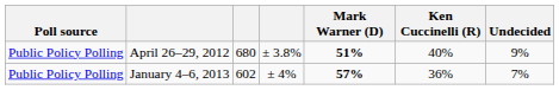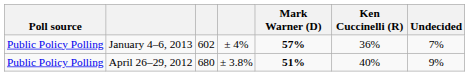 <table class="wikitable" style="text-align:center">
 <tr valign= bottom>
 <th>Poll source</th>
 <th></th>
 <th></th>
 <th></th>
 <th style="width:100px;">Mark<br>Warner (D)</th>
 <th style="width:100px;">Ken<br>Cuccinelli (R)</th>
 <th>Undecided</th>
 </tr>
 <tr>
 <td align=left><a href='#'>Public Policy Polling</a></td>
+<td>January 4–6, 2013</td>
+<td>602</td>
+<td>± 4%</td>
+<td><strong>57%</strong></td>
+<td>36%</td>
+<td>7%</td>
+</tr>
+<tr>
+<td align=left><a href='#'>Public Policy Polling</a></td>
 <td>April 26–29, 2012</td>
 <td>680</td>
 <td>± 3.8%</td>
 <td><strong>51%</strong></td>
 <td>40%</td>
 <td>9%</td>
 </tr>
-<tr>
-<td align=left><a href='#'>Public Policy Polling</a></td>
-<td>January 4–6, 2013</td>
-<td>602</td>
-<td>± 4%</td>
-<td><strong>57%</strong></td>
-<td>36%</td>
-<td>7%</td>
-</tr>
 </table>
